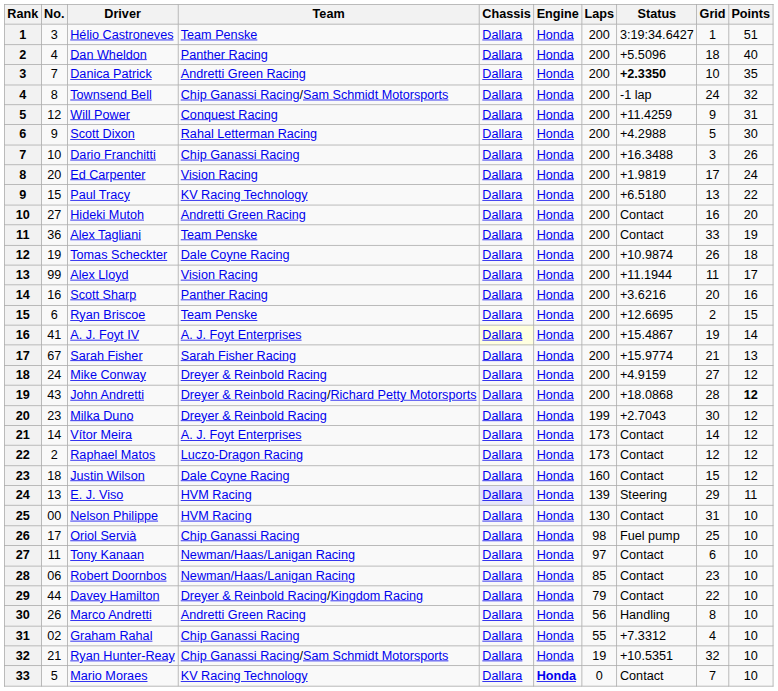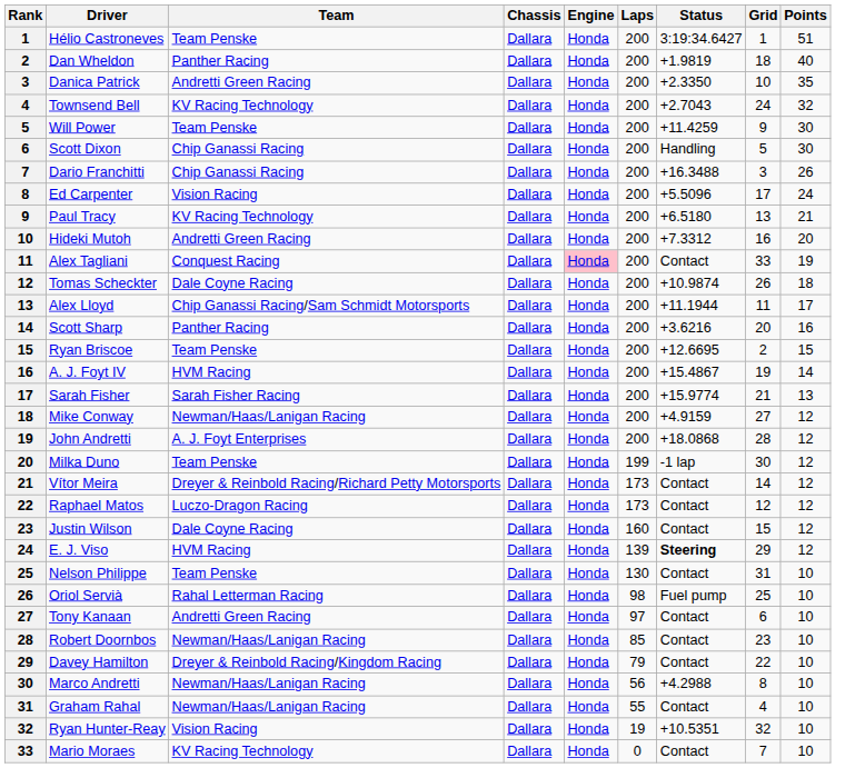 <table class="wikitable">
 <tr>
 <th>Rank</th>
-<th>No.</th>
 <th>Driver</th>
 <th>Team</th>
 <th>Chassis</th>
 <th>Engine</th>
 <th>Laps</th>
 <th>Status</th>
 <th>Grid</th>
 <th>Points</th>
 </tr>
 <tr>
 <th>1</th>
-<td align=center>3</td>
 <td> <a href='#'>Hélio Castroneves</a> <strong></strong></td>
 <td><a href='#'>Team Penske</a></td>
 <td><a href='#'>Dallara</a></td>
 <td><a href='#'>Honda</a></td>
 <td align=center>200</td>
 <td>3:19:34.6427</td>
 <td align=center>1</td>
 <td align=center>51</td>
 </tr>
 <tr>
 <th>2</th>
-<td align=center>4</td>
 <td> <a href='#'>Dan Wheldon</a> <strong></strong></td>
 <td><a href='#'>Panther Racing</a></td>
 <td><a href='#'>Dallara</a></td>
 <td><a href='#'>Honda</a></td>
 <td align=center>200</td>
-<td>+5.5096</td>
+<td>+1.9819</td>
 <td align=center>18</td>
 <td align=center>40</td>
 </tr>
 <tr>
 <th>3</th>
-<td align=center>7</td>
 <td> <a href='#'>Danica Patrick</a></td>
 <td><a href='#'>Andretti Green Racing</a></td>
 <td><a href='#'>Dallara</a></td>
 <td><a href='#'>Honda</a></td>
 <td align=center>200</td>
-<td><strong>+2.3350</strong></td>
+<td>+2.3350</td>
 <td align=center>10</td>
 <td align=center>35</td>
 </tr>
 <tr>
 <th>4</th>
-<td align=center>8</td>
 <td> <a href='#'>Townsend Bell</a></td>
-<td><a href='#'>Chip Ganassi Racing</a>/<a href='#'>Sam Schmidt Motorsports</a></td>
+<td><a href='#'>KV Racing Technology</a></td>
 <td><a href='#'>Dallara</a></td>
 <td><a href='#'>Honda</a></td>
 <td align=center>200</td>
-<td>-1 lap</td>
+<td>+2.7043</td>
 <td align=center>24</td>
 <td align=center>32</td>
 </tr>
 <tr>
 <th>5</th>
-<td align=center>12</td>
 <td> <a href='#'>Will Power</a></td>
-<td><a href='#'>Conquest Racing</a></td>
+<td><a href='#'>Team Penske</a></td>
 <td><a href='#'>Dallara</a></td>
 <td><a href='#'>Honda</a></td>
 <td align=center>200</td>
 <td>+11.4259</td>
 <td align=center>9</td>
-<td align=center>31</td>
+<td align=center>30</td>
 </tr>
 <tr>
 <th>6</th>
-<td align=center>9</td>
 <td> <a href='#'>Scott Dixon</a> <strong></strong></td>
-<td><a href='#'>Rahal Letterman Racing</a></td>
+<td><a href='#'>Chip Ganassi Racing</a></td>
 <td><a href='#'>Dallara</a></td>
 <td><a href='#'>Honda</a></td>
 <td align=center>200</td>
-<td>+4.2988</td>
+<td>Handling</td>
 <td align=center>5</td>
 <td align=center>30</td>
 </tr>
 <tr>
 <th>7</th>
-<td align=center>10</td>
 <td> <a href='#'>Dario Franchitti</a> <strong></strong></td>
 <td><a href='#'>Chip Ganassi Racing</a></td>
 <td><a href='#'>Dallara</a></td>
 <td><a href='#'>Honda</a></td>
 <td align=center>200</td>
 <td>+16.3488</td>
 <td align=center>3</td>
 <td align=center>26</td>
 </tr>
 <tr>
 <th>8</th>
-<td align=center>20</td>
 <td> <a href='#'>Ed Carpenter</a></td>
 <td><a href='#'>Vision Racing</a></td>
 <td><a href='#'>Dallara</a></td>
 <td><a href='#'>Honda</a></td>
 <td align=center>200</td>
-<td>+1.9819</td>
+<td>+5.5096</td>
 <td align=center>17</td>
 <td align=center>24</td>
 </tr>
 <tr>
 <th>9</th>
-<td align=center>15</td>
 <td> <a href='#'>Paul Tracy</a></td>
 <td><a href='#'>KV Racing Technology</a></td>
 <td><a href='#'>Dallara</a></td>
 <td><a href='#'>Honda</a></td>
 <td align=center>200</td>
 <td>+6.5180</td>
 <td align=center>13</td>
-<td align=center>22</td>
+<td align=center>21</td>
 </tr>
 <tr>
 <th>10</th>
-<td align=center>27</td>
 <td> <a href='#'>Hideki Mutoh</a></td>
 <td><a href='#'>Andretti Green Racing</a></td>
 <td><a href='#'>Dallara</a></td>
 <td><a href='#'>Honda</a></td>
 <td align=center>200</td>
-<td>Contact</td>
+<td>+7.3312</td>
 <td align=center>16</td>
 <td align=center>20</td>
 </tr>
 <tr>
 <th>11</th>
-<td align=center>36</td>
 <td> <a href='#'>Alex Tagliani</a> <strong></strong></td>
-<td><a href='#'>Team Penske</a></td>
+<td><a href='#'>Conquest Racing</a></td>
 <td><a href='#'>Dallara</a></td>
-<td><a href='#'>Honda</a></td>
+<td style="background: pink;"><a href='#'>Honda</a></td>
 <td align=center>200</td>
 <td>Contact</td>
 <td align=center>33</td>
 <td align=center>19</td>
 </tr>
 <tr>
 <th>12</th>
-<td align=center>19</td>
 <td> <a href='#'>Tomas Scheckter</a></td>
 <td><a href='#'>Dale Coyne Racing</a></td>
 <td><a href='#'>Dallara</a></td>
 <td><a href='#'>Honda</a></td>
 <td align=center>200</td>
 <td>+10.9874</td>
 <td align=center>26</td>
 <td align=center>18</td>
 </tr>
 <tr>
 <th>13</th>
-<td align=center>99</td>
 <td> <a href='#'>Alex Lloyd</a></td>
-<td><a href='#'>Vision Racing</a></td>
+<td><a href='#'>Chip Ganassi Racing</a>/<a href='#'>Sam Schmidt Motorsports</a></td>
 <td><a href='#'>Dallara</a></td>
 <td><a href='#'>Honda</a></td>
 <td align=center>200</td>
 <td>+11.1944</td>
 <td align=center>11</td>
 <td align=center>17</td>
 </tr>
 <tr>
 <th>14</th>
-<td align=center>16</td>
 <td> <a href='#'>Scott Sharp</a></td>
 <td><a href='#'>Panther Racing</a></td>
 <td><a href='#'>Dallara</a></td>
 <td><a href='#'>Honda</a></td>
 <td align=center>200</td>
 <td>+3.6216</td>
 <td align=center>20</td>
 <td align=center>16</td>
 </tr>
 <tr>
 <th>15</th>
-<td align=center>6</td>
 <td> <a href='#'>Ryan Briscoe</a></td>
 <td><a href='#'>Team Penske</a></td>
 <td><a href='#'>Dallara</a></td>
 <td><a href='#'>Honda</a></td>
 <td align=center>200</td>
 <td>+12.6695</td>
 <td align=center>2</td>
 <td align=center>15</td>
 </tr>
 <tr>
 <th>16</th>
-<td align=center>41</td>
 <td> <a href='#'>A. J. Foyt IV</a></td>
-<td><a href='#'>A. J. Foyt Enterprises</a></td>
-<td style="background: lightyellow;"><a href='#'>Dallara</a></td>
+<td><a href='#'>HVM Racing</a></td>
+<td><a href='#'>Dallara</a></td>
 <td><a href='#'>Honda</a></td>
 <td align=center>200</td>
 <td>+15.4867</td>
 <td align=center>19</td>
 <td align=center>14</td>
 </tr>
 <tr>
 <th>17</th>
-<td align=center>67</td>
 <td> <a href='#'>Sarah Fisher</a></td>
 <td><a href='#'>Sarah Fisher Racing</a></td>
 <td><a href='#'>Dallara</a></td>
 <td><a href='#'>Honda</a></td>
 <td align=center>200</td>
 <td>+15.9774</td>
 <td align=center>21</td>
 <td align=center>13</td>
 </tr>
 <tr>
 <th>18</th>
-<td align=center>24</td>
 <td> <a href='#'>Mike Conway</a> <strong></strong></td>
-<td><a href='#'>Dreyer & Reinbold Racing</a></td>
+<td><a href='#'>Newman/Haas/Lanigan Racing</a></td>
 <td><a href='#'>Dallara</a></td>
 <td><a href='#'>Honda</a></td>
 <td align=center>200</td>
 <td>+4.9159</td>
 <td align=center>27</td>
 <td align=center>12</td>
 </tr>
 <tr>
 <th>19</th>
-<td align=center>43</td>
 <td> <a href='#'>John Andretti</a></td>
-<td><a href='#'>Dreyer & Reinbold Racing</a>/<a href='#'>Richard Petty Motorsports</a></td>
+<td><a href='#'>A. J. Foyt Enterprises</a></td>
 <td><a href='#'>Dallara</a></td>
 <td><a href='#'>Honda</a></td>
 <td align=center>200</td>
 <td>+18.0868</td>
 <td align=center>28</td>
-<td align=center><strong>12</strong></td>
+<td align=center>12</td>
 </tr>
 <tr>
 <th>20</th>
-<td align=center>23</td>
 <td> <a href='#'>Milka Duno</a></td>
-<td><a href='#'>Dreyer & Reinbold Racing</a></td>
+<td><a href='#'>Team Penske</a></td>
 <td><a href='#'>Dallara</a></td>
 <td><a href='#'>Honda</a></td>
 <td align=center>199</td>
-<td>+2.7043</td>
+<td>-1 lap</td>
 <td align=center>30</td>
 <td align=center>12</td>
 </tr>
 <tr>
 <th>21</th>
-<td align=center>14</td>
 <td> <a href='#'>Vítor Meira</a></td>
-<td><a href='#'>A. J. Foyt Enterprises</a></td>
+<td><a href='#'>Dreyer & Reinbold Racing</a>/<a href='#'>Richard Petty Motorsports</a></td>
 <td><a href='#'>Dallara</a></td>
 <td><a href='#'>Honda</a></td>
 <td align=center>173</td>
 <td>Contact</td>
 <td align=center>14</td>
 <td align=center>12</td>
 </tr>
 <tr>
 <th>22</th>
-<td align=center>2</td>
 <td> <a href='#'>Raphael Matos</a> <strong></strong></td>
 <td><a href='#'>Luczo-Dragon Racing</a></td>
 <td><a href='#'>Dallara</a></td>
 <td><a href='#'>Honda</a></td>
 <td align=center>173</td>
 <td>Contact</td>
 <td align=center>12</td>
 <td align=center>12</td>
 </tr>
 <tr>
 <th>23</th>
-<td align=center>18</td>
 <td> <a href='#'>Justin Wilson</a></td>
 <td><a href='#'>Dale Coyne Racing</a></td>
 <td><a href='#'>Dallara</a></td>
 <td><a href='#'>Honda</a></td>
 <td align=center>160</td>
 <td>Contact</td>
 <td align=center>15</td>
 <td align=center>12</td>
 </tr>
 <tr>
 <th>24</th>
-<td align=center>13</td>
 <td> <a href='#'>E. J. Viso</a></td>
 <td><a href='#'>HVM Racing</a></td>
-<td style="background: lavender;"><a href='#'>Dallara</a></td>
+<td><a href='#'>Dallara</a></td>
 <td><a href='#'>Honda</a></td>
 <td align=center>139</td>
-<td>Steering</td>
+<td><strong>Steering</strong></td>
 <td align=center>29</td>
-<td align=center>11</td>
+<td align=center>12</td>
 </tr>
 <tr>
 <th>25</th>
-<td align=center>00</td>
 <td> <a href='#'>Nelson Philippe</a> <strong></strong></td>
-<td><a href='#'>HVM Racing</a></td>
+<td><a href='#'>Team Penske</a></td>
 <td><a href='#'>Dallara</a></td>
 <td><a href='#'>Honda</a></td>
 <td align=center>130</td>
 <td>Contact</td>
 <td align=center>31</td>
 <td align=center>10</td>
 </tr>
 <tr>
 <th>26</th>
-<td align=center>17</td>
 <td> <a href='#'>Oriol Servià</a></td>
-<td><a href='#'>Chip Ganassi Racing</a></td>
+<td><a href='#'>Rahal Letterman Racing</a></td>
 <td><a href='#'>Dallara</a></td>
 <td><a href='#'>Honda</a></td>
 <td align=center>98</td>
 <td>Fuel pump</td>
 <td align=center>25</td>
 <td align=center>10</td>
 </tr>
 <tr>
 <th>27</th>
-<td align=center>11</td>
 <td> <a href='#'>Tony Kanaan</a></td>
-<td><a href='#'>Newman/Haas/Lanigan Racing</a></td>
+<td><a href='#'>Andretti Green Racing</a></td>
 <td><a href='#'>Dallara</a></td>
 <td><a href='#'>Honda</a></td>
 <td align=center>97</td>
 <td>Contact</td>
 <td align=center>6</td>
 <td align=center>10</td>
 </tr>
 <tr>
 <th>28</th>
-<td align=center>06</td>
 <td> <a href='#'>Robert Doornbos</a> <strong></strong></td>
 <td><a href='#'>Newman/Haas/Lanigan Racing</a></td>
 <td><a href='#'>Dallara</a></td>
 <td><a href='#'>Honda</a></td>
 <td align=center>85</td>
 <td>Contact</td>
 <td align=center>23</td>
 <td align=center>10</td>
 </tr>
 <tr>
 <th>29</th>
-<td align=center>44</td>
 <td> <a href='#'>Davey Hamilton</a></td>
 <td><a href='#'>Dreyer & Reinbold Racing</a>/<a href='#'>Kingdom Racing</a></td>
 <td><a href='#'>Dallara</a></td>
 <td><a href='#'>Honda</a></td>
 <td align=center>79</td>
 <td>Contact</td>
 <td align=center>22</td>
 <td align=center>10</td>
 </tr>
 <tr>
 <th>30</th>
-<td align=center>26</td>
 <td> <a href='#'>Marco Andretti</a></td>
-<td><a href='#'>Andretti Green Racing</a></td>
+<td><a href='#'>Newman/Haas/Lanigan Racing</a></td>
 <td><a href='#'>Dallara</a></td>
 <td><a href='#'>Honda</a></td>
 <td align=center>56</td>
-<td>Handling</td>
+<td>+4.2988</td>
 <td align=center>8</td>
 <td align=center>10</td>
 </tr>
 <tr>
 <th>31</th>
-<td align=center>02</td>
 <td> <a href='#'>Graham Rahal</a></td>
-<td><a href='#'>Chip Ganassi Racing</a></td>
+<td><a href='#'>Newman/Haas/Lanigan Racing</a></td>
 <td><a href='#'>Dallara</a></td>
 <td><a href='#'>Honda</a></td>
 <td align=center>55</td>
-<td>+7.3312</td>
+<td>Contact</td>
 <td align=center>4</td>
 <td align=center>10</td>
 </tr>
 <tr>
 <th>32</th>
-<td align=center>21</td>
 <td> <a href='#'>Ryan Hunter-Reay</a></td>
-<td><a href='#'>Chip Ganassi Racing</a>/<a href='#'>Sam Schmidt Motorsports</a></td>
+<td><a href='#'>Vision Racing</a></td>
 <td><a href='#'>Dallara</a></td>
 <td><a href='#'>Honda</a></td>
 <td align=center>19</td>
 <td>+10.5351</td>
 <td align=center>32</td>
 <td align=center>10</td>
 </tr>
 <tr>
 <th>33</th>
-<td align=center>5</td>
 <td> <a href='#'>Mario Moraes</a></td>
 <td><a href='#'>KV Racing Technology</a></td>
 <td><a href='#'>Dallara</a></td>
-<td><strong><a href='#'>Honda</a></strong></td>
+<td><a href='#'>Honda</a></td>
 <td align=center>0</td>
 <td>Contact</td>
 <td align=center>7</td>
 <td align=center>10</td>
 </tr>
 </table>
